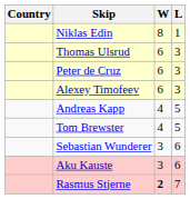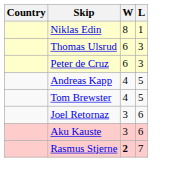 <table class=wikitable>
 <tr>
 <th>Country</th>
 <th>Skip</th>
 <th>W</th>
 <th>L</th>
 </tr>
 <tr style="background:#ffffcc">
 <td></td>
 <td><a href='#'>Niklas Edin</a></td>
 <td>8</td>
 <td>1</td>
 </tr>
 <tr style="background:#ffffcc">
 <td></td>
 <td><a href='#'>Thomas Ulsrud</a></td>
 <td>6</td>
 <td>3</td>
 </tr>
 <tr style="background:#ffffcc">
 <td></td>
 <td><a href='#'>Peter de Cruz</a></td>
 <td>6</td>
 <td>3</td>
 </tr>
-<tr style="background:#ffffcc">
-<td></td>
-<td><a href='#'>Alexey Timofeev</a></td>
-<td>6</td>
-<td>3</td>
-</tr>
 <tr>
 <td></td>
 <td><a href='#'>Andreas Kapp</a></td>
 <td>4</td>
 <td>5</td>
 </tr>
 <tr>
 <td></td>
 <td><a href='#'>Tom Brewster</a></td>
 <td>4</td>
 <td>5</td>
 </tr>
 <tr>
 <td></td>
-<td><a href='#'>Sebastian Wunderer</a></td>
+<td><a href='#'>Joel Retornaz</a></td>
 <td>3</td>
 <td>6</td>
 </tr>
 <tr style="background:#ffcccc">
 <td></td>
 <td><a href='#'>Aku Kauste</a></td>
 <td>3</td>
 <td>6</td>
 </tr>
 <tr style="background:#ffcccc">
 <td></td>
 <td><a href='#'>Rasmus Stjerne</a></td>
 <td><strong>2</strong></td>
 <td>7</td>
 </tr>
 </table>
